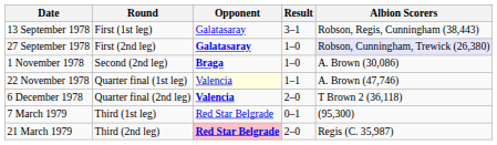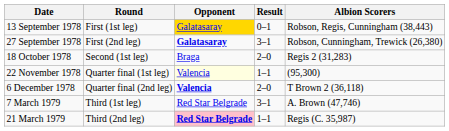 <table class="wikitable">
 <tr>
 <th>Date</th>
 <th>Round</th>
 <th>Opponent</th>
 <th>Result</th>
 <th>Albion Scorers</th>
 </tr>
 <tr>
 <td>13 September 1978</td>
 <td>First (1st leg)</td>
-<td><a href='#'>Galatasaray</a></td>
-<td>3–1</td>
+<td style="background: gold;"><a href='#'>Galatasaray</a></td>
+<td>0–1</td>
 <td>Robson, Regis, Cunningham (38,443)</td>
 </tr>
 <tr>
 <td>27 September 1978</td>
 <td>First (2nd leg)</td>
 <td><strong><a href='#'>Galatasaray</a></strong></td>
-<td>1–0</td>
-<td style="background: lavender;">Robson, Cunningham, Trewick (26,380)</td>
+<td>3–1</td>
+<td>Robson, Cunningham, Trewick (26,380)</td>
 </tr>
 <tr>
-<td>1 November 1978</td>
-<td>Second (2nd leg)</td>
-<td><strong><a href='#'>Braga</a></strong></td>
-<td>1–0</td>
-<td>A. Brown (30,086)</td>
+<td>18 October 1978</td>
+<td>Second (1st leg)</td>
+<td><a href='#'>Braga</a></td>
+<td>2–0</td>
+<td>Regis 2 (31,283)</td>
 </tr>
 <tr>
 <td>22 November 1978</td>
 <td>Quarter final (1st leg)</td>
 <td style="background: lightyellow;"><a href='#'>Valencia</a></td>
 <td>1–1</td>
-<td>A. Brown (47,746)</td>
+<td>(95,300)</td>
 </tr>
 <tr>
 <td>6 December 1978</td>
 <td>Quarter final (2nd leg)</td>
 <td><strong><a href='#'>Valencia</a></strong></td>
 <td>2–0</td>
 <td>T Brown 2 (36,118)</td>
 </tr>
 <tr>
 <td>7 March 1979</td>
 <td>Third (1st leg)</td>
 <td><a href='#'>Red Star Belgrade</a></td>
-<td>0–1</td>
-<td>(95,300)</td>
+<td>3–1</td>
+<td>A. Brown (47,746)</td>
 </tr>
 <tr>
 <td>21 March 1979</td>
 <td>Third (2nd leg)</td>
 <td style="background: pink;"><strong><a href='#'>Red Star Belgrade</a></strong></td>
-<td>2–0</td>
+<td>1–1</td>
 <td>Regis (C. 35,987)</td>
 </tr>
 </table>
